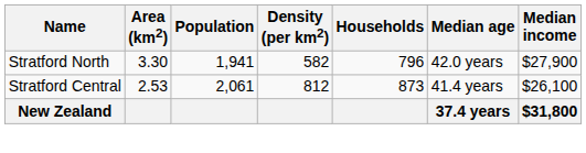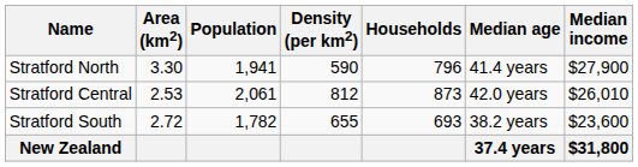 <table class="wikitable">
 <tr>
 <th>Name</th>
 <th>Area<br>(km<sup>2</sup>)</th>
 <th>Population</th>
 <th>Density<br>(per km<sup>2</sup>)</th>
 <th>Households</th>
 <th>Median age</th>
 <th>Median<br>income</th>
 </tr>
 <tr>
 <td>Stratford North</td>
 <td style="text-align:right;">3.30</td>
 <td style="text-align:right;">1,941</td>
-<td style="text-align:right;">582</td>
+<td style="text-align:right;">590</td>
 <td style="text-align:right;">796</td>
-<td>42.0 years</td>
+<td>41.4 years</td>
 <td>$27,900</td>
 </tr>
 <tr>
 <td>Stratford Central</td>
 <td style="text-align:right;">2.53</td>
 <td style="text-align:right;">2,061</td>
 <td style="text-align:right;">812</td>
 <td style="text-align:right;">873</td>
-<td>41.4 years</td>
-<td>$26,100</td>
+<td>42.0 years</td>
+<td>$26,010</td>
+</tr>
+<tr>
+<td>Stratford South</td>
+<td style="text-align:right;">2.72</td>
+<td style="text-align:right;">1,782</td>
+<td style="text-align:right;">655</td>
+<td style="text-align:right;">693</td>
+<td>38.2 years</td>
+<td>$23,600</td>
 </tr>
 <tr>
 <th>New Zealand</th>
 <th></th>
 <th></th>
 <th></th>
 <th></th>
 <th>37.4 years</th>
 <th style="text-align:left;">$31,800</th>
 </tr>
 </table>
